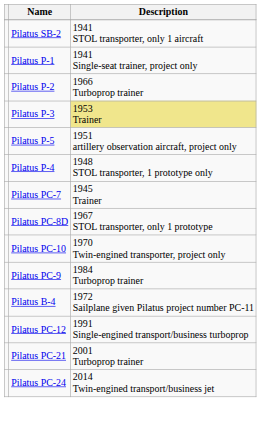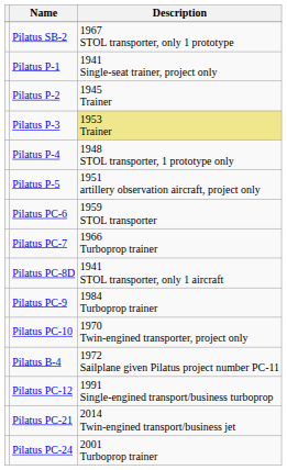 <table class="wikitable">
 <tr>
 <th></th>
 <th>Name</th>
 <th>Description</th>
 </tr>
 <tr>
 </tr>
 <tr>
 <td></td>
 <td><a href='#'>Pilatus SB-2</a></td>
-<td>1941<br>STOL transporter, only 1 aircraft</td>
+<td>1967<br>STOL transporter, only 1 prototype</td>
 </tr>
 <tr>
 <td></td>
 <td><a href='#'>Pilatus P-1</a></td>
 <td>1941<br>Single-seat trainer, project only</td>
 </tr>
 <tr>
 <td></td>
 <td><a href='#'>Pilatus P-2</a></td>
-<td>1966<br>Turboprop trainer</td>
+<td>1945<br>Trainer</td>
 </tr>
 <tr>
 <td></td>
 <td><a href='#'>Pilatus P-3</a></td>
 <td style="background: khaki;">1953<br>Trainer</td>
 </tr>
 <tr>
 <td></td>
+<td><a href='#'>Pilatus P-4</a></td>
+<td>1948<br>STOL transporter, 1 prototype only</td>
+</tr>
+<tr>
+<td></td>
 <td><a href='#'>Pilatus P-5</a></td>
 <td>1951<br>artillery observation aircraft, project only</td>
 </tr>
 <tr>
 <td></td>
-<td><a href='#'>Pilatus P-4</a></td>
-<td>1948<br>STOL transporter, 1 prototype only</td>
+<td><a href='#'>Pilatus PC-6</a></td>
+<td>1959<br>STOL transporter</td>
 </tr>
 <tr>
 <td></td>
 <td><a href='#'>Pilatus PC-7</a></td>
-<td>1945<br>Trainer</td>
+<td>1966<br>Turboprop trainer</td>
 </tr>
 <tr>
 <td></td>
 <td><a href='#'>Pilatus PC-8D</a></td>
-<td>1967<br>STOL transporter, only 1 prototype</td>
+<td>1941<br>STOL transporter, only 1 aircraft</td>
+</tr>
+<tr>
+<td></td>
+<td><a href='#'>Pilatus PC-9</a></td>
+<td>1984<br>Turboprop trainer</td>
 </tr>
 <tr>
 <td></td>
 <td><a href='#'>Pilatus PC-10</a></td>
 <td>1970<br>Twin-engined transporter, project only</td>
-</tr>
-<tr>
-<td></td>
-<td><a href='#'>Pilatus PC-9</a></td>
-<td>1984<br>Turboprop trainer</td>
 </tr>
 <tr>
 <td></td>
 <td><a href='#'>Pilatus B-4</a></td>
 <td>1972<br>Sailplane given Pilatus project number PC-11</td>
 </tr>
 <tr>
 <td></td>
 <td><a href='#'>Pilatus PC-12</a></td>
 <td>1991<br>Single-engined transport/business turboprop</td>
 </tr>
 <tr>
 <td></td>
 <td><a href='#'>Pilatus PC-21</a></td>
-<td>2001<br>Turboprop trainer</td>
+<td>2014<br>Twin-engined transport/business jet</td>
 </tr>
 <tr>
 <td></td>
 <td><a href='#'>Pilatus PC-24</a></td>
-<td>2014<br>Twin-engined transport/business jet</td>
+<td>2001<br>Turboprop trainer</td>
 </tr>
 </table>
